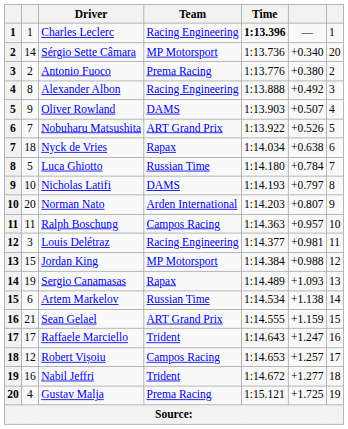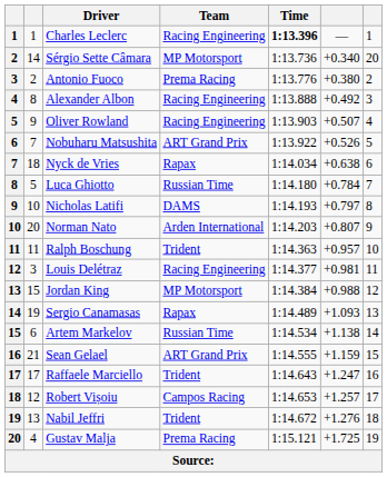 <table class="wikitable" style="font-size:85%">
 <tr>
 <th scope="col"></th>
 <th scope="col"></th>
 <th scope="col">Driver</th>
 <th scope="col">Team</th>
 <th scope="col">Time</th>
 <th scope="col"></th>
 <th scope="col"></th>
 </tr>
 <tr>
 <th scope="row">1</th>
 <td align="center">1</td>
 <td> <a href='#'>Charles Leclerc</a></td>
 <td><a href='#'>Racing Engineering</a></td>
 <td><strong>1:13.396</strong></td>
 <td align="center">—</td>
 <td>1</td>
 </tr>
 <tr>
 <th scope="row">2</th>
 <td align="center">14</td>
 <td> <a href='#'>Sérgio Sette Câmara</a></td>
 <td><a href='#'>MP Motorsport</a></td>
 <td>1:13.736</td>
 <td>+0.340</td>
 <td>20</td>
 </tr>
 <tr>
 <th scope="row">3</th>
 <td align="center">2</td>
 <td> <a href='#'>Antonio Fuoco</a></td>
 <td><a href='#'>Prema Racing</a></td>
 <td>1:13.776</td>
 <td>+0.380</td>
 <td>2</td>
 </tr>
 <tr>
 <th scope="row">4</th>
 <td align="center">8</td>
 <td> <a href='#'>Alexander Albon</a></td>
 <td><a href='#'>Racing Engineering</a></td>
 <td>1:13.888</td>
 <td>+0.492</td>
 <td>3</td>
 </tr>
 <tr>
 <th scope="row">5</th>
 <td align="center">9</td>
 <td> <a href='#'>Oliver Rowland</a></td>
-<td><a href='#'>DAMS</a></td>
+<td><a href='#'>Racing Engineering</a></td>
 <td>1:13.903</td>
 <td>+0.507</td>
 <td>4</td>
 </tr>
 <tr>
 <th scope="row">6</th>
 <td align="center">7</td>
 <td> <a href='#'>Nobuharu Matsushita</a></td>
 <td><a href='#'>ART Grand Prix</a></td>
 <td>1:13.922</td>
 <td>+0.526</td>
 <td>5</td>
 </tr>
 <tr>
 <th scope="row">7</th>
 <td align="center">18</td>
 <td> <a href='#'>Nyck de Vries</a></td>
 <td><a href='#'>Rapax</a></td>
 <td>1:14.034</td>
 <td>+0.638</td>
 <td>6</td>
 </tr>
 <tr>
 <th scope="row">8</th>
 <td align="center">5</td>
 <td> <a href='#'>Luca Ghiotto</a></td>
 <td><a href='#'>Russian Time</a></td>
 <td>1:14.180</td>
 <td>+0.784</td>
 <td>7</td>
 </tr>
 <tr>
 <th scope="row">9</th>
 <td align="center">10</td>
 <td> <a href='#'>Nicholas Latifi</a></td>
 <td><a href='#'>DAMS</a></td>
 <td>1:14.193</td>
 <td>+0.797</td>
 <td>8</td>
 </tr>
 <tr>
 <th scope="row">10</th>
 <td align="center">20</td>
 <td> <a href='#'>Norman Nato</a></td>
 <td><a href='#'>Arden International</a></td>
 <td>1:14.203</td>
 <td>+0.807</td>
 <td>9</td>
 </tr>
 <tr>
 <th scope="row">11</th>
 <td align="center">11</td>
 <td> <a href='#'>Ralph Boschung</a></td>
-<td><a href='#'>Campos Racing</a></td>
+<td><a href='#'>Trident</a></td>
 <td>1:14.363</td>
 <td>+0.957</td>
 <td>10</td>
 </tr>
 <tr>
 <th scope="row">12</th>
 <td align="center">3</td>
 <td> <a href='#'>Louis Delétraz</a></td>
 <td><a href='#'>Racing Engineering</a></td>
 <td>1:14.377</td>
 <td>+0.981</td>
 <td>11</td>
 </tr>
 <tr>
 <th scope="row">13</th>
 <td align="center">15</td>
 <td> <a href='#'>Jordan King</a></td>
 <td><a href='#'>MP Motorsport</a></td>
 <td>1:14.384</td>
 <td>+0.988</td>
 <td>12</td>
 </tr>
 <tr>
 <th scope="row">14</th>
 <td align="center">19</td>
 <td> <a href='#'>Sergio Canamasas</a></td>
 <td><a href='#'>Rapax</a></td>
 <td>1:14.489</td>
 <td>+1.093</td>
 <td>13</td>
 </tr>
 <tr>
 <th scope="row">15</th>
 <td align="center">6</td>
 <td> <a href='#'>Artem Markelov</a></td>
 <td><a href='#'>Russian Time</a></td>
 <td>1:14.534</td>
 <td>+1.138</td>
 <td>14</td>
 </tr>
 <tr>
 <th scope="row">16</th>
 <td align="center">21</td>
 <td> <a href='#'>Sean Gelael</a></td>
 <td><a href='#'>ART Grand Prix</a></td>
 <td>1:14.555</td>
 <td>+1.159</td>
 <td>15</td>
 </tr>
 <tr>
 <th scope="row">17</th>
 <td align="center">17</td>
 <td> <a href='#'>Raffaele Marciello</a></td>
 <td><a href='#'>Trident</a></td>
 <td>1:14.643</td>
 <td>+1.247</td>
 <td>16</td>
 </tr>
 <tr>
 <th scope="row">18</th>
 <td align="center">12</td>
 <td> <a href='#'>Robert Vișoiu</a></td>
 <td><a href='#'>Campos Racing</a></td>
 <td>1:14.653</td>
 <td>+1.257</td>
 <td>17</td>
 </tr>
 <tr>
 <th scope="row">19</th>
-<td align="center">16</td>
+<td align="center">13</td>
 <td> <a href='#'>Nabil Jeffri</a></td>
 <td><a href='#'>Trident</a></td>
 <td>1:14.672</td>
-<td>+1.277</td>
+<td>+1.276</td>
 <td>18</td>
 </tr>
 <tr>
 <th scope="row">20</th>
 <td align="center">4</td>
 <td> <a href='#'>Gustav Malja</a></td>
 <td><a href='#'>Prema Racing</a></td>
 <td>1:15.121</td>
 <td>+1.725</td>
 <td>19</td>
 </tr>
 <tr>
 <th colspan="7">Source:</th>
 </tr>
 </table>
